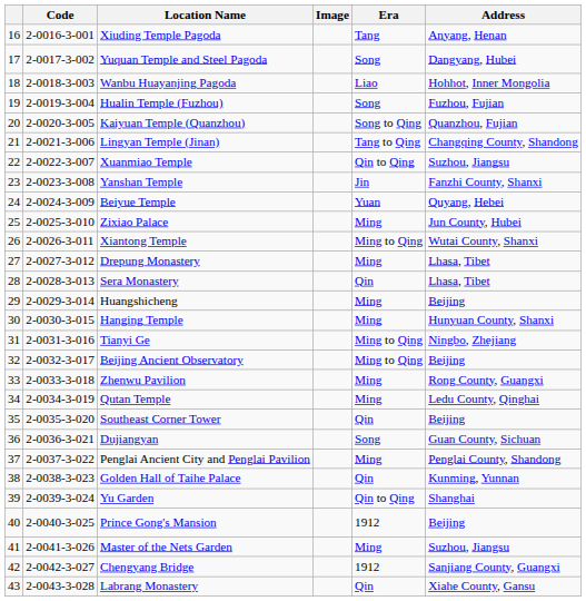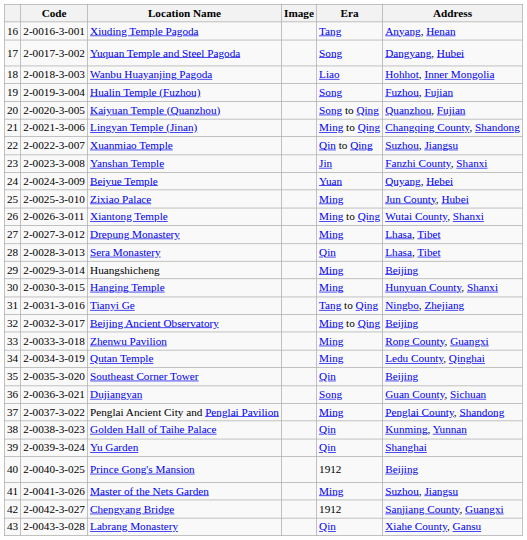 <table class="wikitable" border="1" cellpadding="2" cellspacing="0">
 <tr>
 <th></th>
 <th>Code</th>
 <th>Location Name</th>
 <th>Image</th>
 <th>Era</th>
 <th>Address</th>
 </tr>
 <tr>
 <td>16</td>
 <td>2-0016-3-001</td>
 <td><a href='#'>Xiuding Temple Pagoda</a></td>
 <td style="padding:0"></td>
 <td><a href='#'>Tang</a></td>
 <td><a href='#'>Anyang</a>, <a href='#'>Henan</a></td>
 </tr>
 <tr>
 <td>17</td>
 <td>2-0017-3-002</td>
 <td><a href='#'>Yuquan Temple and Steel Pagoda</a></td>
 <td style="padding:0"><br><br></td>
 <td><a href='#'>Song</a></td>
 <td><a href='#'>Dangyang</a>, <a href='#'>Hubei</a></td>
 </tr>
 <tr>
 <td>18</td>
 <td>2-0018-3-003</td>
 <td><a href='#'>Wanbu Huayanjing Pagoda</a></td>
 <td style="padding:0"></td>
 <td><a href='#'>Liao</a></td>
 <td><a href='#'>Hohhot</a>, <a href='#'>Inner Mongolia</a></td>
 </tr>
 <tr>
 <td>19</td>
 <td>2-0019-3-004</td>
 <td><a href='#'>Hualin Temple (Fuzhou)</a></td>
 <td style="padding:0"></td>
 <td><a href='#'>Song</a></td>
 <td><a href='#'>Fuzhou</a>, <a href='#'>Fujian</a></td>
 </tr>
 <tr>
 <td>20</td>
 <td>2-0020-3-005</td>
 <td><a href='#'>Kaiyuan Temple (Quanzhou)</a></td>
 <td style="padding:0"></td>
 <td><a href='#'>Song</a> to <a href='#'>Qing</a></td>
 <td><a href='#'>Quanzhou</a>, <a href='#'>Fujian</a></td>
 </tr>
 <tr>
 <td>21</td>
 <td>2-0021-3-006</td>
 <td><a href='#'>Lingyan Temple (Jinan)</a></td>
 <td style="padding:0"></td>
-<td><a href='#'>Tang</a> to <a href='#'>Qing</a></td>
+<td><a href='#'>Ming</a> to <a href='#'>Qing</a></td>
 <td><a href='#'>Changqing County</a>, <a href='#'>Shandong</a></td>
 </tr>
 <tr>
 <td>22</td>
 <td>2-0022-3-007</td>
 <td><a href='#'>Xuanmiao Temple</a></td>
 <td style="padding:0"></td>
 <td><a href='#'>Qin</a> to <a href='#'>Qing</a></td>
 <td><a href='#'>Suzhou</a>, <a href='#'>Jiangsu</a></td>
 </tr>
 <tr>
 <td>23</td>
 <td>2-0023-3-008</td>
 <td><a href='#'>Yanshan Temple</a></td>
 <td style="padding:0"></td>
 <td><a href='#'>Jin</a></td>
 <td><a href='#'>Fanzhi County</a>, <a href='#'>Shanxi</a></td>
 </tr>
 <tr>
 <td>24</td>
 <td>2-0024-3-009</td>
 <td><a href='#'>Beiyue Temple</a></td>
 <td style="padding:0"></td>
 <td><a href='#'>Yuan</a></td>
 <td><a href='#'>Quyang</a>, <a href='#'>Hebei</a></td>
 </tr>
 <tr>
 <td>25</td>
 <td>2-0025-3-010</td>
 <td><a href='#'>Zixiao Palace</a></td>
 <td style="padding:0"></td>
 <td><a href='#'>Ming</a></td>
 <td><a href='#'>Jun County</a>, <a href='#'>Hubei</a></td>
 </tr>
 <tr>
 <td>26</td>
 <td>2-0026-3-011</td>
 <td><a href='#'>Xiantong Temple</a></td>
 <td style="padding:0"></td>
 <td><a href='#'>Ming</a> to <a href='#'>Qing</a></td>
 <td><a href='#'>Wutai County</a>, <a href='#'>Shanxi</a></td>
 </tr>
 <tr>
 <td>27</td>
 <td>2-0027-3-012</td>
 <td><a href='#'>Drepung Monastery</a></td>
 <td style="padding:0"></td>
 <td><a href='#'>Ming</a></td>
 <td><a href='#'>Lhasa</a>, <a href='#'>Tibet</a></td>
 </tr>
 <tr>
 <td>28</td>
 <td>2-0028-3-013</td>
 <td><a href='#'>Sera Monastery</a></td>
 <td style="padding:0"></td>
 <td><a href='#'>Qin</a></td>
 <td><a href='#'>Lhasa</a>, <a href='#'>Tibet</a></td>
 </tr>
 <tr>
 <td>29</td>
 <td>2-0029-3-014</td>
 <td>Huangshicheng</td>
 <td></td>
 <td><a href='#'>Ming</a></td>
 <td><a href='#'>Beijing</a></td>
 </tr>
 <tr>
 <td>30</td>
 <td>2-0030-3-015</td>
 <td><a href='#'>Hanging Temple</a></td>
 <td style="padding:0"></td>
 <td><a href='#'>Ming</a></td>
 <td><a href='#'>Hunyuan County</a>, <a href='#'>Shanxi</a></td>
 </tr>
 <tr>
 <td>31</td>
 <td>2-0031-3-016</td>
 <td><a href='#'>Tianyi Ge</a></td>
 <td style="padding:0"></td>
-<td><a href='#'>Ming</a> to <a href='#'>Qing</a></td>
+<td><a href='#'>Tang</a> to <a href='#'>Qing</a></td>
 <td><a href='#'>Ningbo</a>, <a href='#'>Zhejiang</a></td>
 </tr>
 <tr>
 <td>32</td>
 <td>2-0032-3-017</td>
 <td><a href='#'>Beijing Ancient Observatory</a></td>
 <td style="padding:0"></td>
 <td><a href='#'>Ming</a> to <a href='#'>Qing</a></td>
 <td><a href='#'>Beijing</a></td>
 </tr>
 <tr>
 <td>33</td>
 <td>2-0033-3-018</td>
 <td><a href='#'>Zhenwu Pavilion</a></td>
 <td style="padding:0"></td>
 <td><a href='#'>Ming</a></td>
 <td><a href='#'>Rong County</a>, <a href='#'>Guangxi</a></td>
 </tr>
 <tr>
 <td>34</td>
 <td>2-0034-3-019</td>
 <td><a href='#'>Qutan Temple</a></td>
 <td style="padding:0"></td>
 <td><a href='#'>Ming</a></td>
 <td><a href='#'>Ledu County</a>, <a href='#'>Qinghai</a></td>
 </tr>
 <tr>
 <td>35</td>
 <td>2-0035-3-020</td>
 <td><a href='#'>Southeast Corner Tower</a></td>
 <td style="padding:0"></td>
 <td><a href='#'>Qin</a></td>
 <td><a href='#'>Beijing</a></td>
 </tr>
 <tr>
 <td>36</td>
 <td>2-0036-3-021</td>
 <td><a href='#'>Dujiangyan</a></td>
 <td style="padding:0"></td>
 <td><a href='#'>Song</a></td>
 <td><a href='#'>Guan County</a>, <a href='#'>Sichuan</a></td>
 </tr>
 <tr>
 <td>37</td>
 <td>2-0037-3-022</td>
 <td>Penglai Ancient City and <a href='#'>Penglai Pavilion</a></td>
 <td style="padding:0"></td>
 <td><a href='#'>Ming</a></td>
 <td><a href='#'>Penglai County</a>, <a href='#'>Shandong</a></td>
 </tr>
 <tr>
 <td>38</td>
 <td>2-0038-3-023</td>
 <td><a href='#'>Golden Hall of Taihe Palace</a></td>
 <td style="padding:0"></td>
 <td><a href='#'>Qin</a></td>
 <td><a href='#'>Kunming</a>, <a href='#'>Yunnan</a></td>
 </tr>
 <tr>
 <td>39</td>
 <td>2-0039-3-024</td>
 <td><a href='#'>Yu Garden</a></td>
 <td style="padding:0"></td>
-<td><a href='#'>Qin</a> to <a href='#'>Qing</a></td>
+<td><a href='#'>Qin</a></td>
 <td><a href='#'>Shanghai</a></td>
 </tr>
 <tr>
 <td>40</td>
 <td>2-0040-3-025</td>
 <td><a href='#'>Prince Gong's Mansion</a></td>
 <td style="padding:0"><br><br></td>
 <td>1912</td>
 <td><a href='#'>Beijing</a></td>
 </tr>
 <tr>
 <td>41</td>
 <td>2-0041-3-026</td>
 <td><a href='#'>Master of the Nets Garden</a></td>
 <td style="padding:0"></td>
 <td><a href='#'>Ming</a></td>
 <td><a href='#'>Suzhou</a>, <a href='#'>Jiangsu</a></td>
 </tr>
 <tr>
 <td>42</td>
 <td>2-0042-3-027</td>
 <td><a href='#'>Chengyang Bridge</a></td>
 <td style="padding:0"></td>
 <td>1912</td>
 <td><a href='#'>Sanjiang County</a>, <a href='#'>Guangxi</a></td>
 </tr>
 <tr>
 <td>43</td>
 <td>2-0043-3-028</td>
 <td><a href='#'>Labrang Monastery</a></td>
 <td style="padding:0"></td>
 <td><a href='#'>Qin</a></td>
 <td><a href='#'>Xiahe County</a>, <a href='#'>Gansu</a></td>
 </tr>
 </table>
